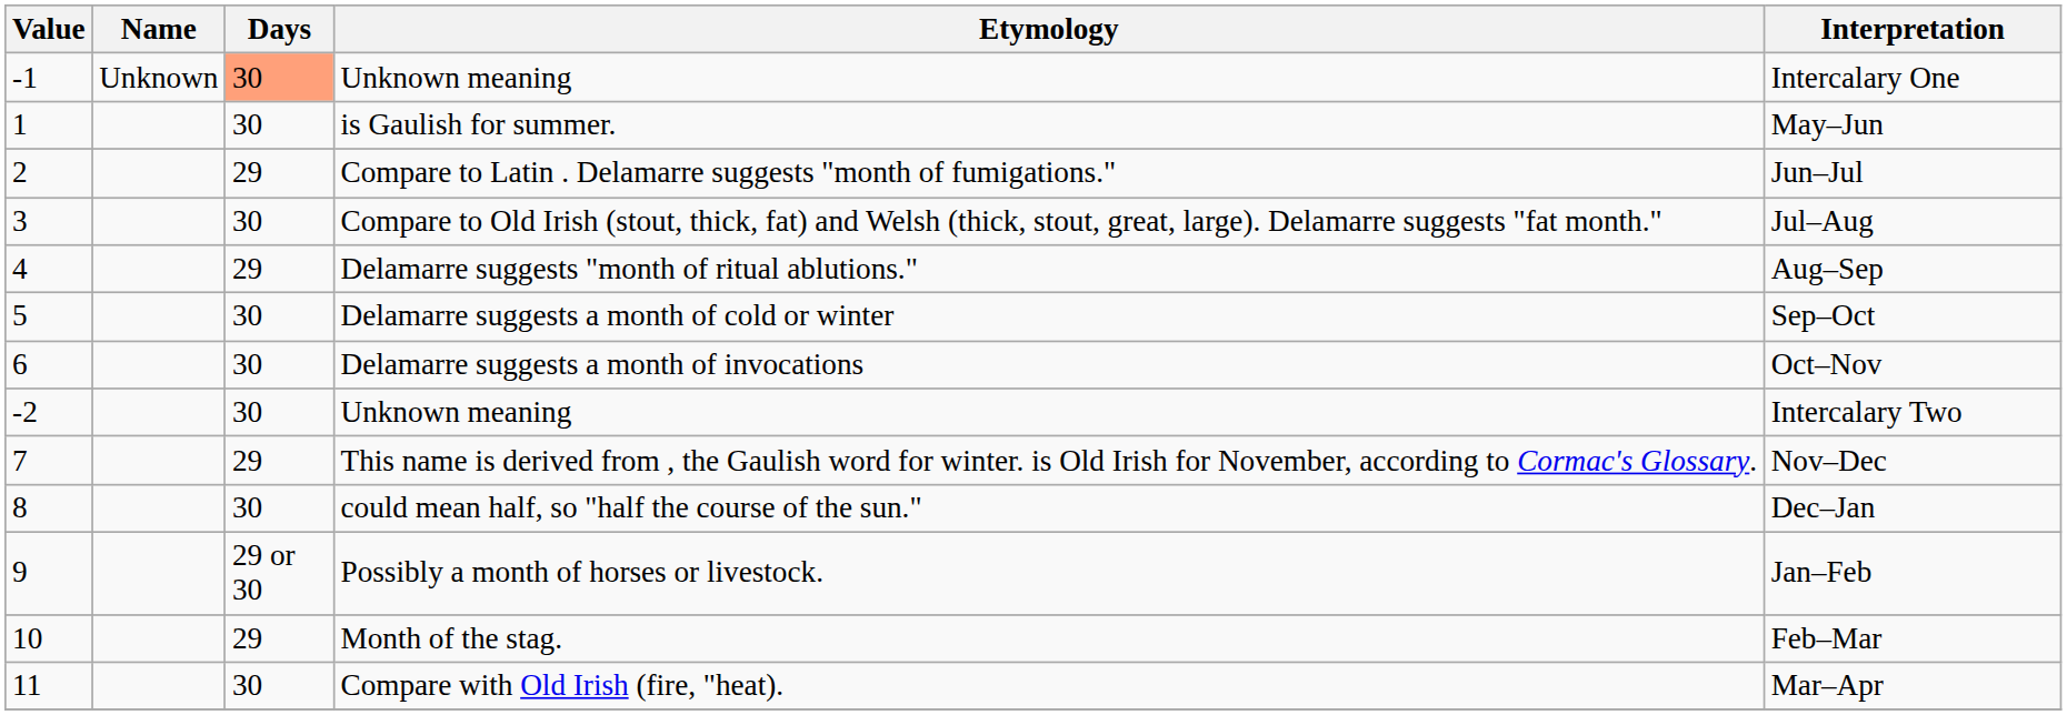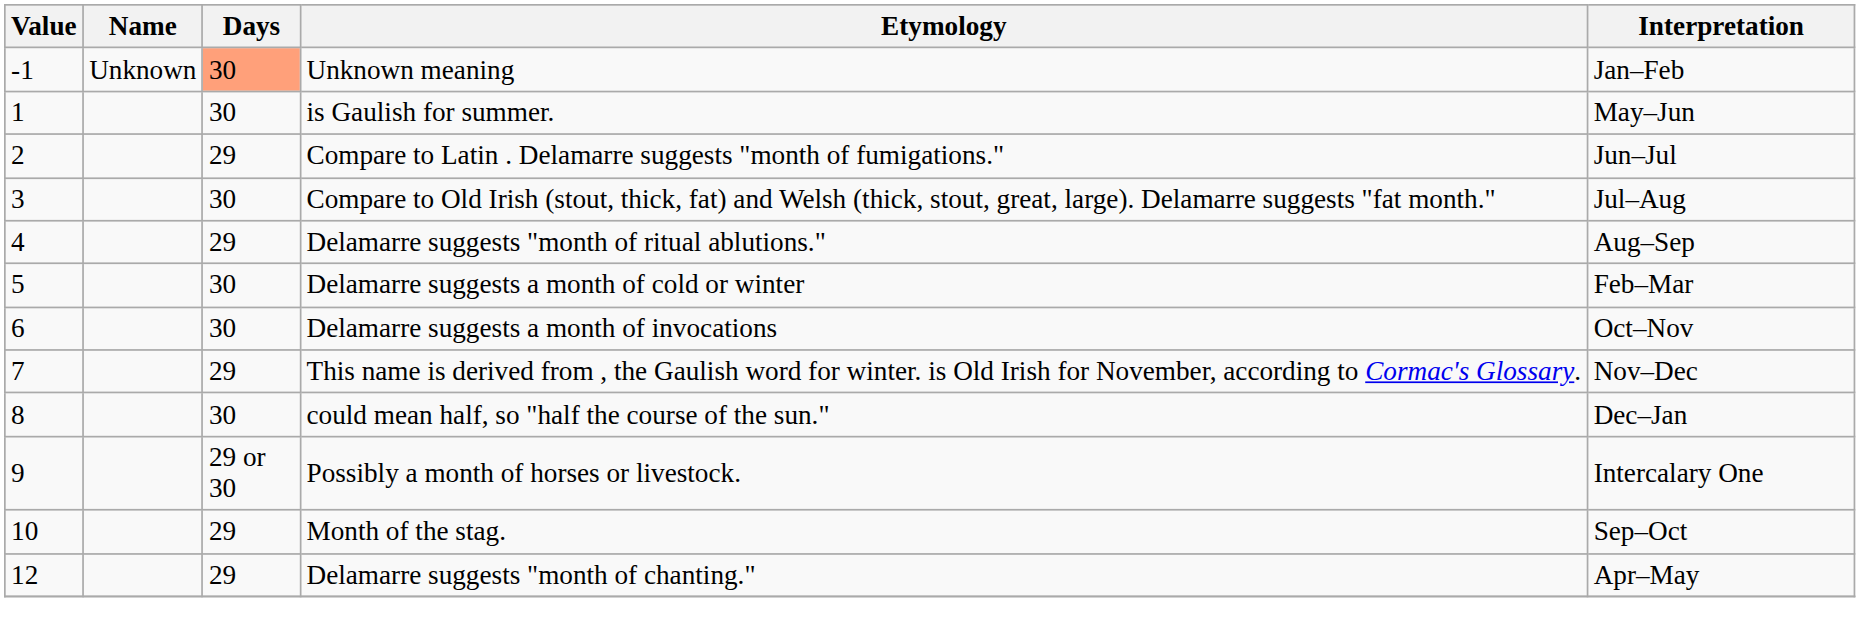 <table class="wikitable">
 <tr>
 <th scope="col">Value</th>
 <th scope="col">Name</th>
 <th width=50px>Days</th>
 <th scope="col">Etymology</th>
 <th width=150px>Interpretation</th>
 </tr>
 <tr>
 <td>-1</td>
 <td>Unknown</td>
 <td style="background: lightsalmon;">30</td>
 <td>Unknown meaning</td>
-<td>Intercalary One</td>
+<td>Jan–Feb</td>
 </tr>
 <tr>
 <td>1</td>
 <td></td>
 <td>30</td>
 <td> is Gaulish for summer.</td>
 <td>May–Jun</td>
 </tr>
 <tr>
 <td>2</td>
 <td></td>
 <td>29</td>
 <td>Compare to Latin . Delamarre suggests "month of fumigations."</td>
 <td>Jun–Jul</td>
 </tr>
 <tr>
 <td>3</td>
 <td></td>
 <td>30</td>
 <td>Compare to Old Irish  (stout, thick, fat) and Welsh  (thick, stout, great, large). Delamarre suggests "fat month."</td>
 <td>Jul–Aug</td>
 </tr>
 <tr>
 <td>4</td>
 <td></td>
 <td>29</td>
 <td>Delamarre suggests "month of ritual ablutions."</td>
 <td>Aug–Sep</td>
 </tr>
 <tr>
 <td>5</td>
 <td></td>
 <td>30</td>
 <td>Delamarre suggests a month of cold or winter</td>
-<td>Sep–Oct</td>
+<td>Feb–Mar</td>
 </tr>
 <tr>
 <td>6</td>
 <td></td>
 <td>30</td>
 <td>Delamarre suggests a month of invocations</td>
 <td>Oct–Nov</td>
-</tr>
-<tr>
-<td>-2</td>
-<td></td>
-<td>30</td>
-<td>Unknown meaning</td>
-<td>Intercalary Two</td>
 </tr>
 <tr>
 <td>7</td>
 <td></td>
 <td>29</td>
 <td>This name is derived from , the Gaulish word for winter.  is Old Irish for November, according to <em><a href='#'>Cormac's Glossary</a></em>.</td>
 <td>Nov–Dec</td>
 </tr>
 <tr>
 <td>8</td>
 <td></td>
 <td>30</td>
 <td> could mean half, so "half the course of the sun."</td>
 <td>Dec–Jan</td>
 </tr>
 <tr>
 <td>9</td>
 <td></td>
 <td>29 or 30</td>
 <td>Possibly a month of horses or livestock.</td>
-<td>Jan–Feb</td>
+<td>Intercalary One</td>
 </tr>
 <tr>
 <td>10</td>
 <td></td>
 <td>29</td>
 <td>Month of the stag.</td>
-<td>Feb–Mar</td>
+<td>Sep–Oct</td>
 </tr>
 <tr>
-<td>11</td>
+<td>12</td>
 <td></td>
-<td>30</td>
-<td>Compare with <a href='#'>Old Irish</a>  (fire, "heat).</td>
-<td>Mar–Apr</td>
+<td>29</td>
+<td>Delamarre suggests "month of chanting."</td>
+<td>Apr–May</td>
 </tr>
 <tr>
 </tr>
 </table>
